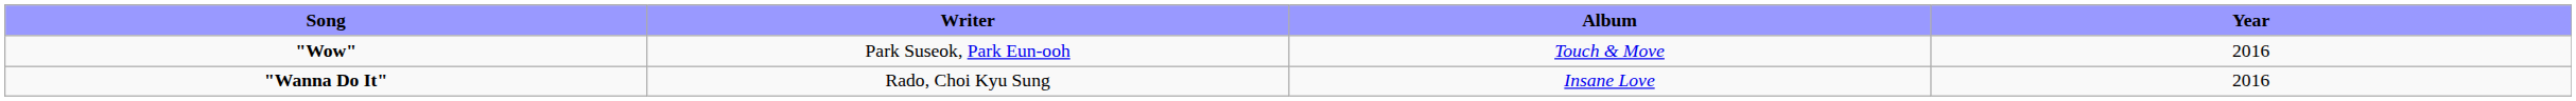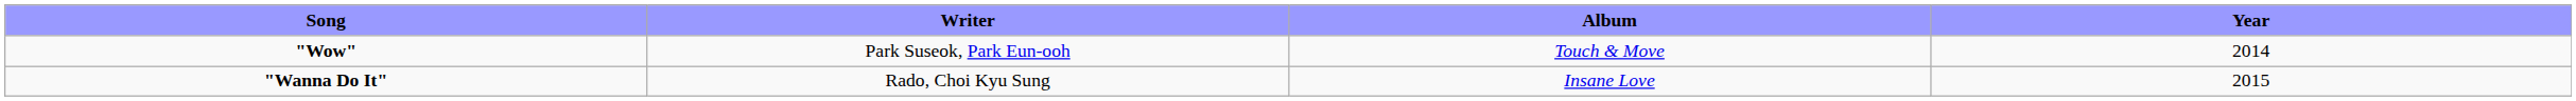 <table class="wikitable" style="margin:0.5em auto; clear:both; font-size:.9em; text-align:center; width:100%">
 <tr>
 <th style="width:500px; background:#99f;">Song</th>
 <th style="width:500px; background:#99f;">Writer</th>
 <th style="width:500px; background:#99f;">Album</th>
 <th style="width:500px; background:#99f;">Year</th>
 </tr>
 <tr>
 <td><strong>"Wow"</strong></td>
 <td>Park Suseok, <a href='#'>Park Eun-ooh</a></td>
 <td><em><a href='#'>Touch & Move</a></em></td>
-<td>2016</td>
+<td>2014</td>
 </tr>
 <tr>
 <td><strong>"Wanna Do It"</strong></td>
 <td>Rado, Choi Kyu Sung</td>
 <td><em><a href='#'>Insane Love</a></em></td>
-<td>2016</td>
+<td>2015</td>
 </tr>
 </table>
